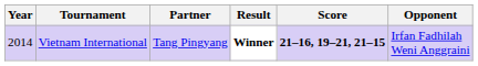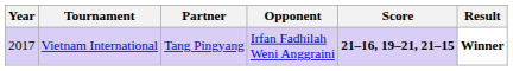 <table class="sortable wikitable" style="font-size: 90%;">
 <tr>
 <th>Year</th>
 <th>Tournament</th>
 <th>Partner</th>
+<th>Opponent</th>
+<th>Score</th>
 <th>Result</th>
-<th>Score</th>
-<th>Opponent</th>
 </tr>
 <tr style="background:#D8CEF6">
-<td align="center">2014</td>
+<td align="center">2017</td>
 <td align="left"><a href='#'>Vietnam International</a></td>
 <td align="left"> <a href='#'>Tang Pingyang</a></td>
+<td align="left"> <a href='#'>Irfan Fadhilah</a> <br>  <a href='#'>Weni Anggraini</a></td>
+<td align="left"><strong>21–16, 19–21, 21–15</strong></td>
 <td style="text-align:left; background:white"> <strong>Winner</strong></td>
-<td align="left"><strong>21–16, 19–21, 21–15</strong></td>
-<td align="left"> <a href='#'>Irfan Fadhilah</a> <br>  <a href='#'>Weni Anggraini</a></td>
 </tr>
 </table>
